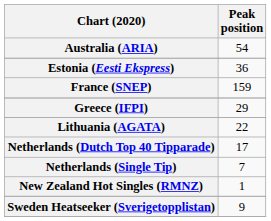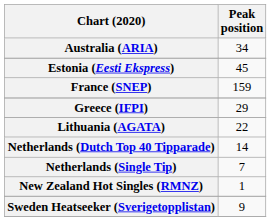 <table class="wikitable sortable plainrowheaders" style="text-align:center">
 <tr>
 <th scope="col">Chart (2020)</th>
 <th scope="col">Peak<br>position</th>
 </tr>
 <tr>
 <th scope="row">Australia (<a href='#'>ARIA</a>)</th>
-<td>54</td>
+<td>34</td>
 </tr>
 <tr>
 </tr>
 <tr>
 </tr>
 <tr>
 </tr>
 <tr>
 </tr>
 <tr>
 </tr>
 <tr>
 <th scope="row">Estonia (<em><a href='#'>Eesti Ekspress</a></em>)</th>
-<td>36</td>
+<td>45</td>
 </tr>
 <tr>
 <th scope="row">France (<a href='#'>SNEP</a>)</th>
 <td>159</td>
 </tr>
 <tr>
 </tr>
 <tr>
 <th scope="row">Greece (<a href='#'>IFPI</a>)</th>
 <td>29</td>
 </tr>
 <tr>
 </tr>
 <tr>
 </tr>
 <tr>
 <th scope="row">Lithuania (<a href='#'>AGATA</a>)</th>
 <td>22</td>
 </tr>
 <tr>
 <th scope="row">Netherlands (<a href='#'>Dutch Top 40 Tipparade</a>)</th>
-<td>17</td>
+<td>14</td>
 </tr>
 <tr>
 <th scope="row">Netherlands (<a href='#'>Single Tip</a>)</th>
 <td>7</td>
 </tr>
 <tr>
 <th scope="row">New Zealand Hot Singles (<a href='#'>RMNZ</a>)</th>
 <td>1</td>
 </tr>
 <tr>
 </tr>
 <tr>
 </tr>
 <tr>
 </tr>
 <tr>
 <th scope="row">Sweden Heatseeker (<a href='#'>Sverigetopplistan</a>)</th>
 <td>9</td>
 </tr>
 <tr>
 </tr>
 <tr>
 </tr>
 <tr>
 </tr>
 </table>
